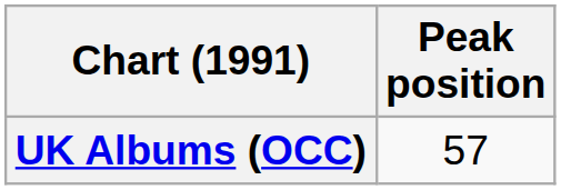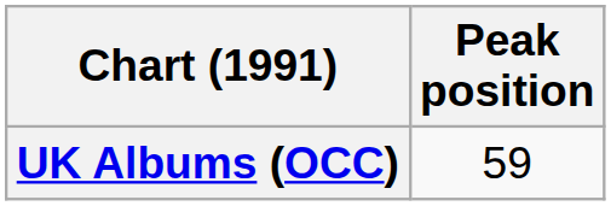 <table class="wikitable sortable plainrowheaders" style="text-align:center">
 <tr>
 <th>Chart (1991)</th>
 <th>Peak<br>position</th>
 </tr>
 <tr>
 <th scope=row><a href='#'>UK Albums</a> (<a href='#'>OCC</a>)</th>
-<td align="center">57</td>
+<td align="center">59</td>
 </tr>
 </table>
